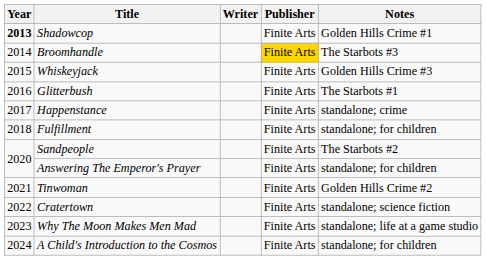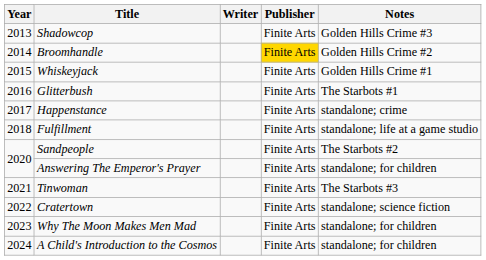 <table class="wikitable sortable">
 <tr>
 <th>Year</th>
 <th>Title</th>
 <th>Writer</th>
 <th>Publisher</th>
 <th>Notes</th>
 </tr>
 <tr>
-<td><strong>2013</strong></td>
+<td>2013</td>
 <td><em>Shadowcop</em></td>
 <td></td>
 <td>Finite Arts</td>
-<td>Golden Hills Crime #1</td>
+<td>Golden Hills Crime #3</td>
 </tr>
 <tr>
 <td>2014</td>
 <td><em>Broomhandle</em></td>
 <td></td>
 <td style="background: gold;">Finite Arts</td>
-<td>The Starbots #3</td>
+<td>Golden Hills Crime #2</td>
 </tr>
 <tr>
 <td>2015</td>
 <td><em>Whiskeyjack</em></td>
 <td></td>
 <td>Finite Arts</td>
-<td>Golden Hills Crime #3</td>
+<td>Golden Hills Crime #1</td>
 </tr>
 <tr>
 <td>2016</td>
 <td><em>Glitterbush</em></td>
 <td></td>
 <td>Finite Arts</td>
 <td>The Starbots #1</td>
 </tr>
 <tr>
 <td>2017</td>
 <td><em>Happenstance</em></td>
 <td></td>
 <td>Finite Arts</td>
 <td>standalone; crime</td>
 </tr>
 <tr>
 <td>2018</td>
 <td><em>Fulfillment</em></td>
 <td></td>
 <td>Finite Arts</td>
-<td>standalone; for children</td>
+<td>standalone; life at a game studio</td>
 </tr>
 <tr>
 <td rowspan="2">2020</td>
 <td><em>Sandpeople</em></td>
 <td></td>
 <td>Finite Arts</td>
 <td>The Starbots #2</td>
 </tr>
 <tr>
 <td><em>Answering The Emperor's Prayer</em></td>
 <td></td>
 <td>Finite Arts</td>
 <td>standalone; for children</td>
 </tr>
 <tr>
 <td>2021</td>
 <td><em>Tinwoman</em></td>
 <td></td>
 <td>Finite Arts</td>
-<td>Golden Hills Crime #2</td>
+<td>The Starbots #3</td>
 </tr>
 <tr>
 <td>2022</td>
 <td><em>Cratertown</em></td>
 <td></td>
 <td>Finite Arts</td>
 <td>standalone; science fiction</td>
 </tr>
 <tr>
 <td>2023</td>
 <td><em>Why The Moon Makes Men Mad</em></td>
 <td></td>
 <td>Finite Arts</td>
-<td>standalone; life at a game studio</td>
+<td>standalone; for children</td>
 </tr>
 <tr>
 <td>2024</td>
 <td><em>A Child's Introduction to the Cosmos</em></td>
 <td></td>
 <td>Finite Arts</td>
 <td>standalone; for children</td>
 </tr>
 </table>
